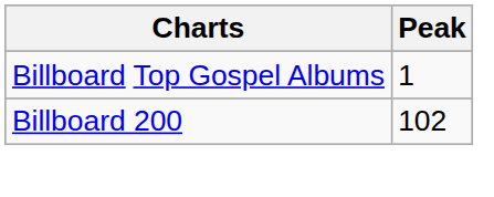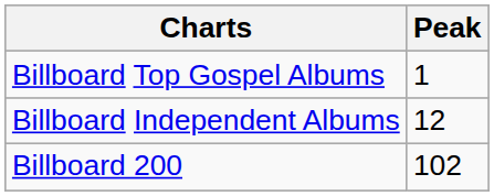 <table class="wikitable">
 <tr>
 <th>Charts</th>
 <th>Peak</th>
 </tr>
 <tr>
 <td><a href='#'>Billboard</a> <a href='#'>Top Gospel Albums</a></td>
 <td>1</td>
 </tr>
 <tr>
+<td><a href='#'>Billboard</a> <a href='#'>Independent Albums</a></td>
+<td>12</td>
+</tr>
+<tr>
 <td><a href='#'>Billboard 200</a></td>
 <td>102</td>
 </tr>
 </table>
